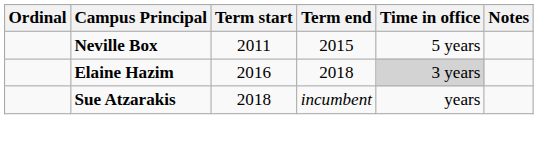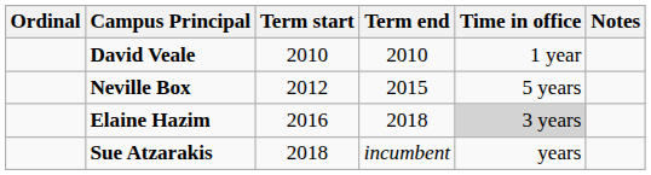 <table class="wikitable sortable">
 <tr>
 <th>Ordinal</th>
 <th>Campus Principal</th>
 <th>Term start</th>
 <th>Term end</th>
 <th>Time in office</th>
 <th>Notes</th>
 </tr>
 <tr>
 <td align="center"></td>
+<td><strong>David Veale</strong></td>
+<td align="center">2010</td>
+<td align="center">2010</td>
+<td align="right">1 year</td>
+<td></td>
+</tr>
+<tr>
+<td align="center"></td>
 <td><strong>Neville Box</strong></td>
-<td align="center">2011</td>
+<td align="center">2012</td>
 <td align="center">2015</td>
 <td align="right">5 years</td>
 <td></td>
 </tr>
 <tr>
 <td align="center"></td>
 <td><strong>Elaine Hazim</strong></td>
 <td align="center">2016</td>
 <td align="center">2018</td>
 <td align="right" style="background: lightgrey;">3 years</td>
 <td></td>
 </tr>
 <tr>
 <td align="center"></td>
 <td><strong>Sue Atzarakis</strong></td>
 <td align="center">2018</td>
 <td align="center"><em>incumbent</em></td>
 <td align="right"> years</td>
 <td></td>
 </tr>
 </table>
